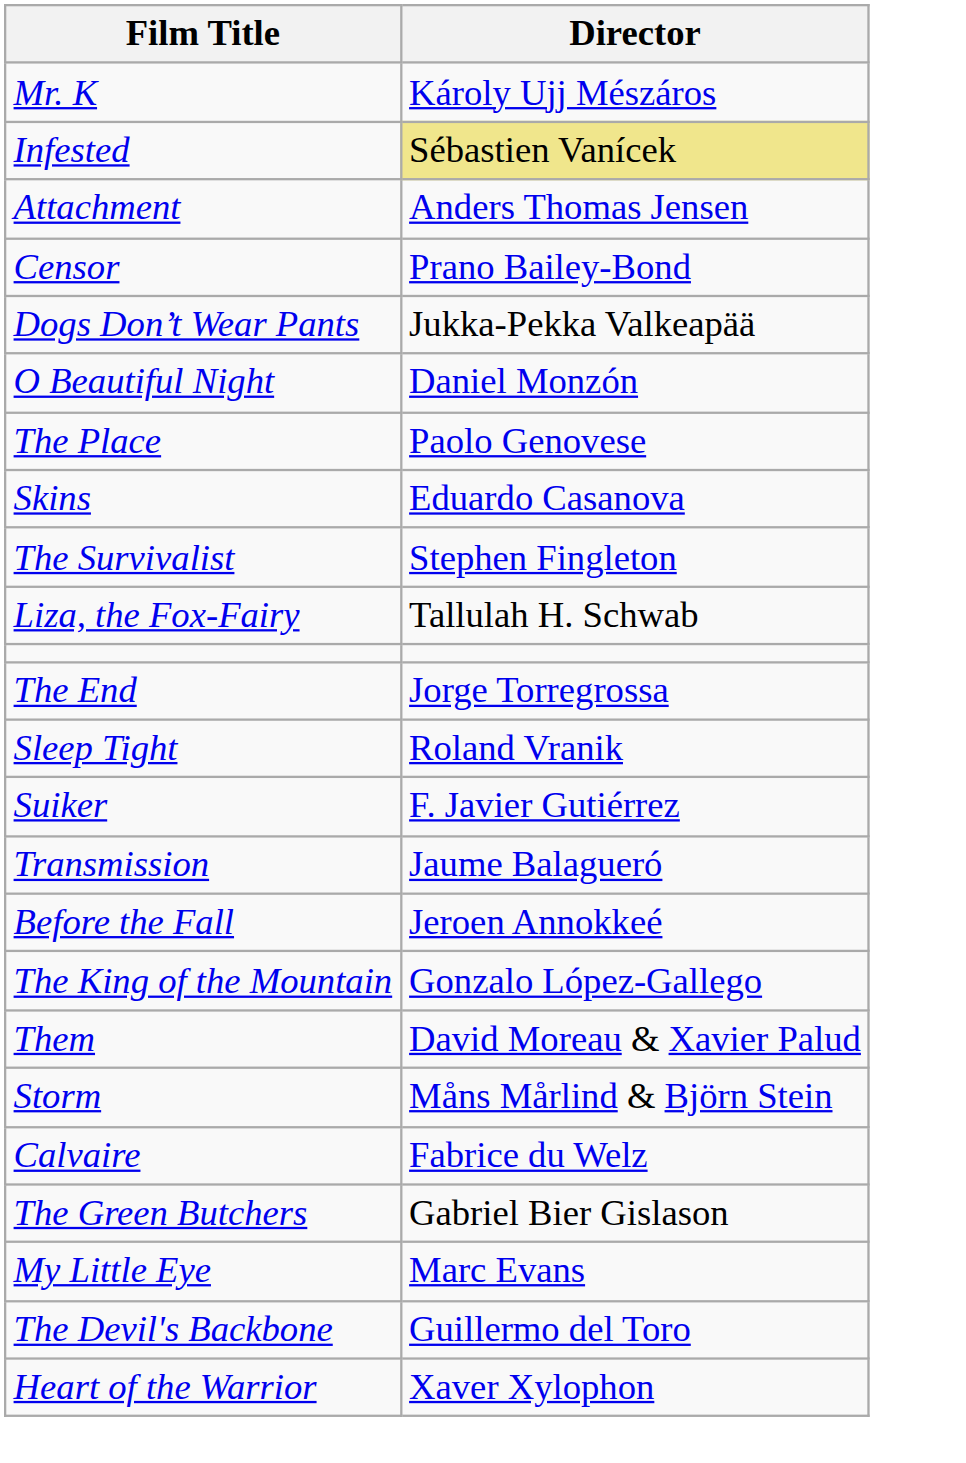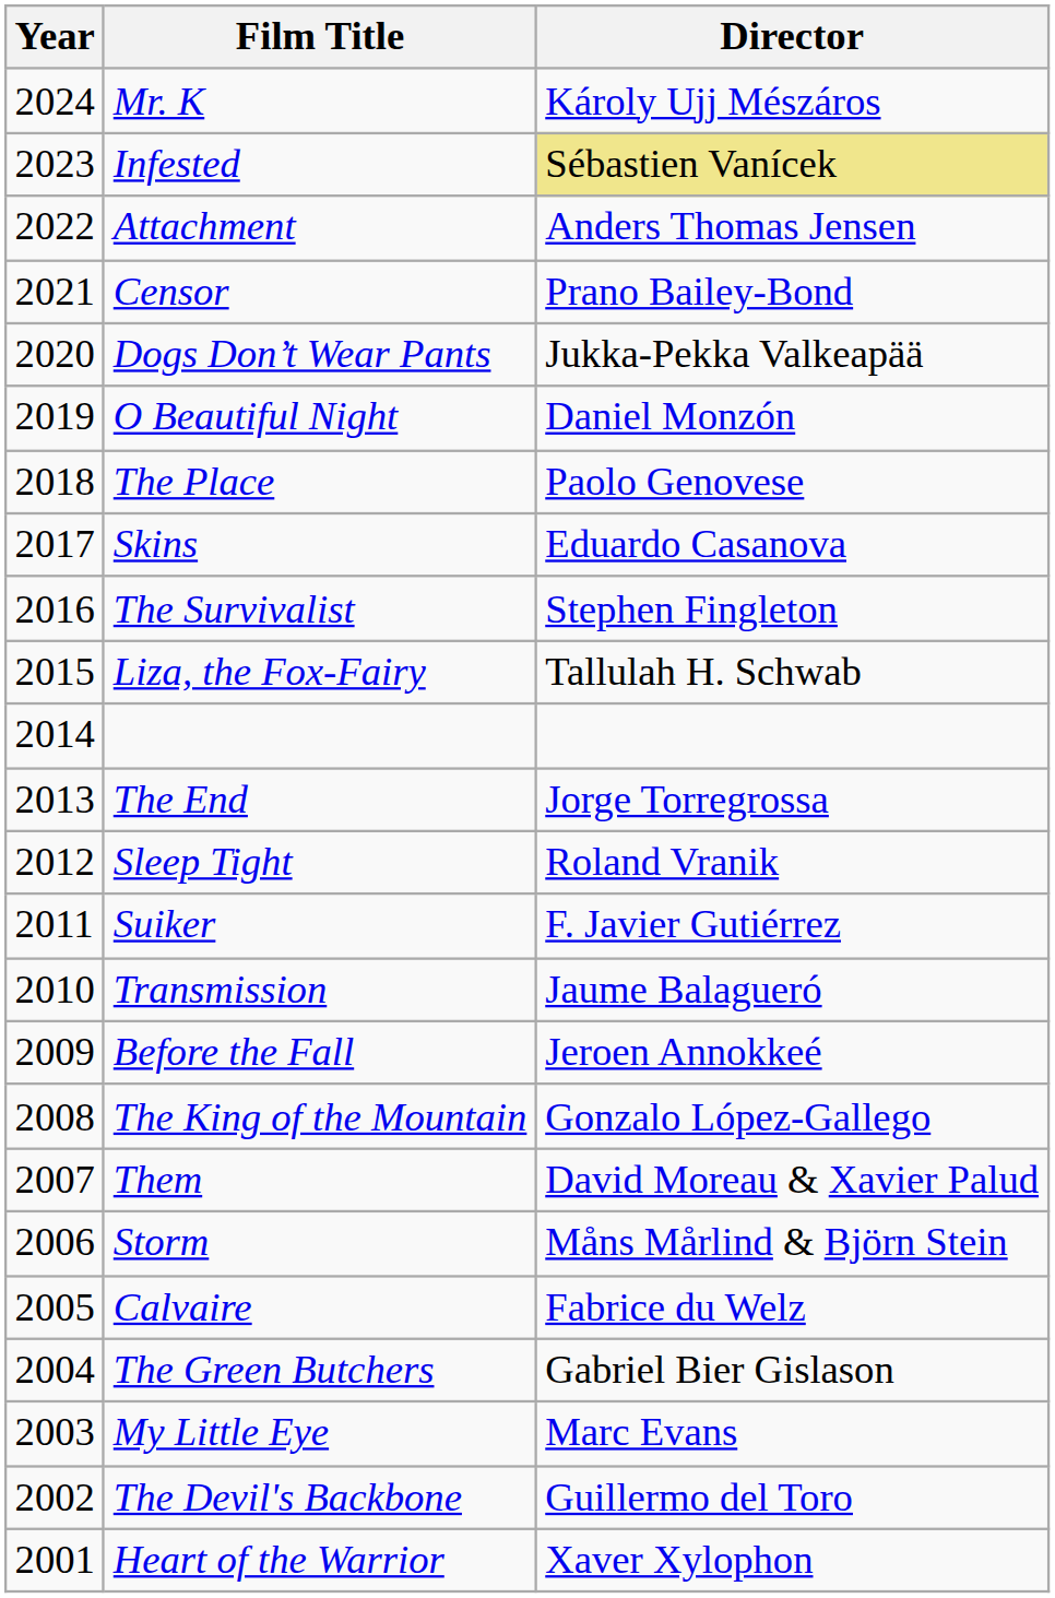 <table class="wikitable">
 <tr>
+<th>Year</th>
 <th>Film Title</th>
 <th>Director</th>
 </tr>
 <tr>
+<td>2024</td>
 <td><a href='#'><em>Mr. K</em></a></td>
 <td><a href='#'>Károly Ujj Mészáros</a></td>
 </tr>
 <tr>
+<td>2023</td>
 <td><em><a href='#'>Infested</a></em></td>
 <td style="background: khaki;">Sébastien Vanícek</td>
 </tr>
 <tr>
+<td>2022</td>
 <td><a href='#'><em>Attachment</em></a></td>
 <td><a href='#'>Anders Thomas Jensen</a></td>
 </tr>
 <tr>
+<td>2021</td>
 <td><a href='#'><em>Censor</em></a></td>
 <td><a href='#'>Prano Bailey-Bond</a></td>
 </tr>
 <tr>
+<td>2020</td>
 <td><a href='#'><em>Dogs Don’t Wear Pants</em></a></td>
 <td>Jukka-Pekka Valkeapää</td>
 </tr>
 <tr>
+<td>2019</td>
 <td><em><a href='#'>O Beautiful Night</a></em></td>
 <td><a href='#'>Daniel Monzón</a></td>
 </tr>
 <tr>
+<td>2018</td>
 <td><em><a href='#'>The Place</a></em></td>
 <td><a href='#'>Paolo Genovese</a></td>
 </tr>
 <tr>
+<td>2017</td>
 <td><em><a href='#'>Skins</a></em></td>
 <td><a href='#'>Eduardo Casanova</a></td>
 </tr>
 <tr>
+<td>2016</td>
 <td><a href='#'><em>The Survivalist</em></a></td>
 <td><a href='#'>Stephen Fingleton</a></td>
 </tr>
 <tr>
+<td>2015</td>
 <td><em><a href='#'>Liza, the Fox-Fairy</a></em></td>
 <td>Tallulah H. Schwab</td>
 </tr>
 <tr>
+<td>2014</td>
 <td><em></em></td>
 <td></td>
 </tr>
 <tr>
+<td>2013</td>
 <td><a href='#'><em>The End</em></a></td>
 <td><a href='#'>Jorge Torregrossa</a></td>
 </tr>
 <tr>
+<td>2012</td>
 <td><a href='#'><em>Sleep Tight</em></a></td>
 <td><a href='#'>Roland Vranik</a></td>
 </tr>
 <tr>
+<td>2011</td>
 <td><a href='#'><em>Suiker</em></a></td>
 <td><a href='#'>F. Javier Gutiérrez</a></td>
 </tr>
 <tr>
+<td>2010</td>
 <td><a href='#'><em>Transmission</em></a></td>
 <td><a href='#'>Jaume Balagueró</a></td>
 </tr>
 <tr>
+<td>2009</td>
 <td><a href='#'><em>Before the Fall</em></a></td>
 <td><a href='#'>Jeroen Annokkeé</a></td>
 </tr>
 <tr>
+<td>2008</td>
 <td><a href='#'><em>The King of the Mountain</em></a></td>
 <td><a href='#'>Gonzalo López-Gallego</a></td>
 </tr>
 <tr>
+<td>2007</td>
 <td><a href='#'><em>Them</em></a></td>
 <td><a href='#'>David Moreau</a> & <a href='#'>Xavier Palud</a></td>
 </tr>
 <tr>
+<td>2006</td>
 <td><a href='#'><em>Storm</em></a></td>
 <td><a href='#'>Måns Mårlind</a> & <a href='#'>Björn Stein</a></td>
 </tr>
 <tr>
+<td>2005</td>
 <td><a href='#'><em>Calvaire</em></a></td>
 <td><a href='#'>Fabrice du Welz</a></td>
 </tr>
 <tr>
+<td>2004</td>
 <td><em><a href='#'>The Green Butchers</a></em></td>
 <td>Gabriel Bier Gislason</td>
 </tr>
 <tr>
+<td>2003</td>
 <td><em><a href='#'>My Little Eye</a></em></td>
 <td><a href='#'>Marc Evans</a></td>
 </tr>
 <tr>
+<td>2002</td>
 <td><em><a href='#'>The Devil's Backbone</a></em></td>
 <td><a href='#'>Guillermo del Toro</a></td>
 </tr>
 <tr>
+<td>2001</td>
 <td><a href='#'><em>Heart of the Warrior</em></a></td>
 <td><a href='#'>Xaver Xylophon</a></td>
 </tr>
 </table>
